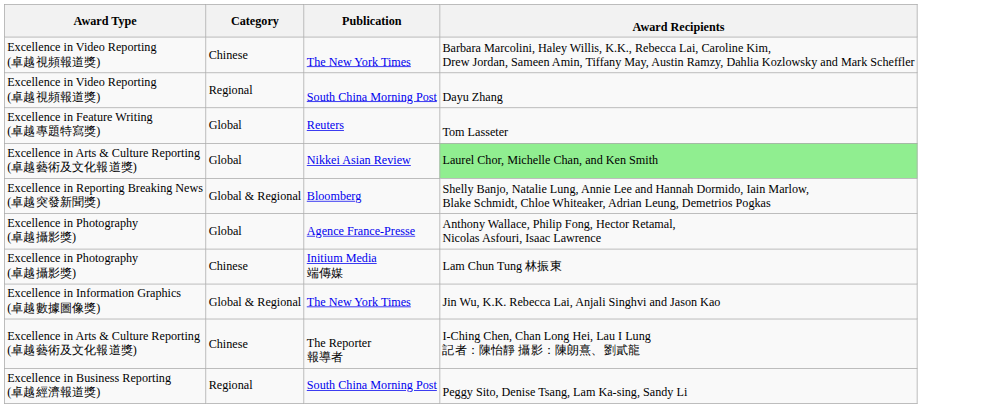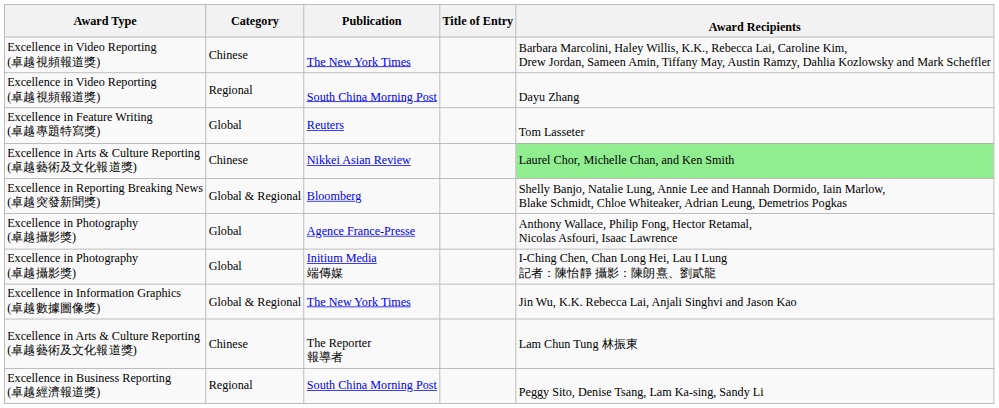 <table class="wikitable">
 <tr>
 <th>Award Type</th>
 <th>Category</th>
 <th>Publication</th>
+<th>Title of Entry</th>
 <th><br>Award Recipients</th>
 </tr>
 <tr>
 <td>Excellence in Video Reporting<br>(卓越視頻報道獎)</td>
 <td>Chinese</td>
 <td><br><a href='#'>The New York Times</a></td>
+<td></td>
 <td>Barbara Marcolini, Haley Willis, K.K., Rebecca Lai, Caroline Kim,<br>Drew Jordan, Sameen Amin, Tiffany May,  Austin Ramzy, Dahlia Kozlowsky and Mark Scheffler</td>
 </tr>
 <tr>
 <td>Excellence in Video Reporting<br>(卓越視頻報道獎)</td>
 <td>Regional</td>
 <td><br><a href='#'>South China Morning Post</a></td>
+<td><br></td>
 <td><br>Dayu Zhang</td>
 </tr>
 <tr>
 <td>Excellence in Feature Writing<br>(卓越專題特寫獎)</td>
 <td>Global</td>
 <td><a href='#'>Reuters</a></td>
+<td><br></td>
 <td><br>Tom Lasseter</td>
 </tr>
 <tr>
 <td>Excellence in Arts & Culture Reporting<br>(卓越藝術及文化報道獎)</td>
-<td>Global</td>
+<td>Chinese</td>
 <td><a href='#'>Nikkei Asian Review</a></td>
+<td></td>
 <td style="background: lightgreen;">Laurel Chor, Michelle Chan, and Ken Smith</td>
 </tr>
 <tr>
 <td>Excellence in Reporting Breaking News<br>(卓越突發新聞獎)</td>
 <td>Global & Regional</td>
 <td><a href='#'>Bloomberg</a></td>
+<td><br></td>
 <td>Shelly Banjo, Natalie Lung, Annie Lee and Hannah Dormido, Iain Marlow,<br>Blake Schmidt, Chloe Whiteaker, Adrian Leung, Demetrios Pogkas</td>
 </tr>
 <tr>
 <td>Excellence in Photography<br>(卓越攝影獎)</td>
 <td>Global</td>
 <td><a href='#'>Agence France-Presse</a></td>
+<td></td>
 <td>Anthony Wallace, Philip Fong, Hector Retamal,<br>Nicolas Asfouri, Isaac Lawrence</td>
 </tr>
 <tr>
 <td>Excellence in Photography<br>(卓越攝影獎)</td>
-<td>Chinese</td>
+<td>Global</td>
 <td><a href='#'>Initium Media</a><br>端傳媒</td>
-<td>Lam Chun Tung 林振東</td>
+<td><br></td>
+<td>I-Ching Chen, Chan Long Hei, Lau I Lung<br>記者：陳怡靜 攝影：陳朗熹、劉貳龍</td>
 </tr>
 <tr>
 <td>Excellence in Information Graphics<br>(卓越數據圖像獎)</td>
 <td>Global & Regional</td>
 <td><a href='#'>The New York Times</a></td>
+<td></td>
 <td>Jin Wu, K.K. Rebecca Lai, Anjali Singhvi and Jason Kao</td>
 </tr>
 <tr>
 <td>Excellence in Arts & Culture Reporting<br>(卓越藝術及文化報道獎)</td>
 <td>Chinese</td>
 <td><br>The Reporter<br>報導者</td>
-<td>I-Ching Chen, Chan Long Hei, Lau I Lung<br>記者：陳怡靜 攝影：陳朗熹、劉貳龍</td>
+<td><br></td>
+<td>Lam Chun Tung 林振東</td>
 </tr>
 <tr>
 <td>Excellence in Business Reporting<br>(卓越經濟報道獎)</td>
 <td>Regional</td>
 <td><a href='#'>South China Morning Post</a></td>
+<td><br></td>
 <td><br>Peggy Sito, Denise Tsang, Lam Ka-sing, Sandy Li</td>
 </tr>
 </table>
